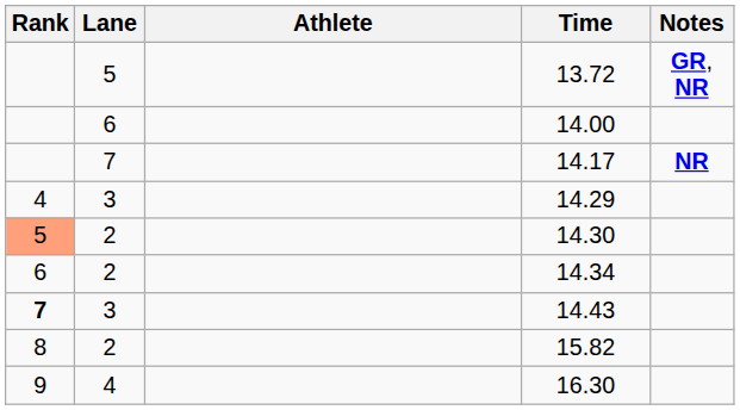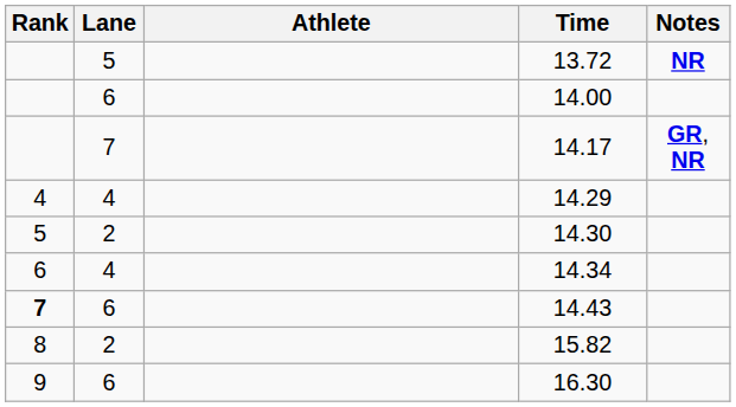 <table class="wikitable sortable" style="text-align:center">
 <tr>
 <th width=40>Rank</th>
 <th width=40>Lane</th>
 <th width=250>Athlete</th>
 <th width=80>Time</th>
 <th width=50>Notes</th>
 </tr>
 <tr>
 <td></td>
 <td>5</td>
 <td align=left></td>
 <td>13.72</td>
-<td><strong><a href='#'>GR</a></strong>, <strong><a href='#'>NR</a></strong></td>
+<td><strong><a href='#'>NR</a></strong></td>
 </tr>
 <tr>
 <td></td>
 <td>6</td>
 <td align=left></td>
 <td>14.00</td>
 <td></td>
 </tr>
 <tr>
 <td></td>
 <td>7</td>
 <td align=left></td>
 <td>14.17</td>
-<td><strong><a href='#'>NR</a></strong></td>
+<td><strong><a href='#'>GR</a></strong>, <strong><a href='#'>NR</a></strong></td>
 </tr>
 <tr>
 <td>4</td>
-<td>3</td>
+<td>4</td>
 <td align=left></td>
 <td>14.29</td>
 <td></td>
 </tr>
 <tr>
-<td style="background: lightsalmon;">5</td>
+<td>5</td>
 <td>2</td>
 <td align=left></td>
 <td>14.30</td>
 <td></td>
 </tr>
 <tr>
 <td>6</td>
-<td>2</td>
+<td>4</td>
 <td align=left></td>
 <td>14.34</td>
 <td></td>
 </tr>
 <tr>
 <td><strong>7</strong></td>
-<td>3</td>
+<td>6</td>
 <td align=left></td>
 <td>14.43</td>
 <td></td>
 </tr>
 <tr>
 <td>8</td>
 <td>2</td>
 <td align=left></td>
 <td>15.82</td>
 <td></td>
 </tr>
 <tr>
 <td>9</td>
-<td>4</td>
+<td>6</td>
 <td align=left></td>
 <td>16.30</td>
 <td></td>
 </tr>
 </table>
